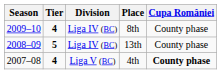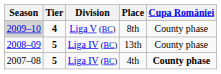 <table class="wikitable" style="text-align:center; font-size:90%">
 <tr>
 <th>Season</th>
 <th>Tier</th>
 <th>Division</th>
 <th>Place</th>
 <th><a href='#'>Cupa României</a></th>
 </tr>
 <tr>
-<td><a href='#'>2009–10</a></td>
+<td style="background: lightgrey;"><a href='#'>2009–10</a></td>
 <td><strong>4</strong></td>
-<td><a href='#'>Liga IV</a> <small>(<a href='#'>BC</a>)</small></td>
+<td><a href='#'>Liga V</a> <small>(<a href='#'>BC</a>)</small></td>
 <td>8th</td>
 <td>County phase</td>
 </tr>
 <tr>
 <td><a href='#'>2008–09</a></td>
 <td><strong>5</strong></td>
 <td><a href='#'>Liga IV</a> <small>(<a href='#'>BC</a>)</small></td>
 <td>13th</td>
 <td>County phase</td>
 </tr>
 <tr>
 <td>2007–08</td>
-<td><strong>4</strong></td>
-<td><a href='#'>Liga V</a> <small>(<a href='#'>BC</a>)</small></td>
+<td><strong>5</strong></td>
+<td><a href='#'>Liga IV</a> <small>(<a href='#'>BC</a>)</small></td>
 <td>4th</td>
 <td><strong>County phase</strong></td>
 </tr>
 </table>
